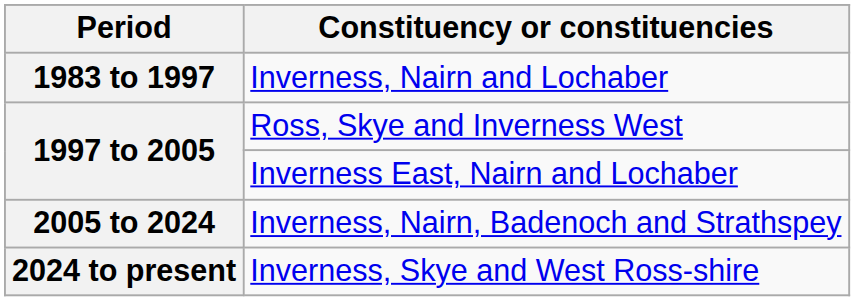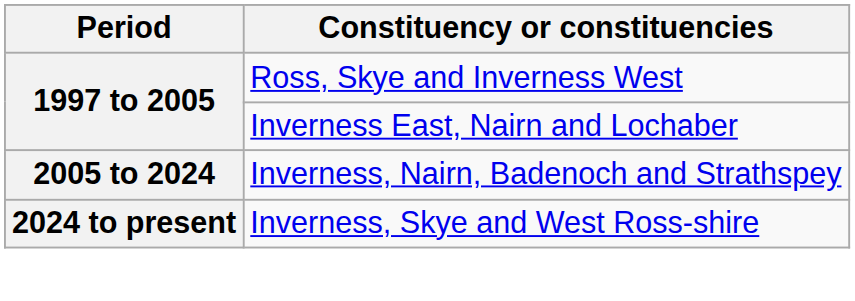 <table class="wikitable">
 <tr>
 <th scope="col">Period</th>
 <th scope="col">Constituency or constituencies</th>
-</tr>
-<tr>
-<th scope="row">1983 to 1997</th>
-<td><a href='#'>Inverness, Nairn and Lochaber</a></td>
 </tr>
 <tr>
 <th scope="row" rowspan="2">1997 to 2005</th>
 <td><a href='#'>Ross, Skye and Inverness West</a></td>
 </tr>
 <tr>
 <td><a href='#'>Inverness East, Nairn and Lochaber</a></td>
 </tr>
 <tr>
 <th scope="row">2005 to 2024</th>
 <td><a href='#'>Inverness, Nairn, Badenoch and Strathspey</a></td>
 </tr>
 <tr>
 <th scope="row">2024 to present</th>
 <td><a href='#'>Inverness, Skye and West Ross-shire</a></td>
 </tr>
 </table>
